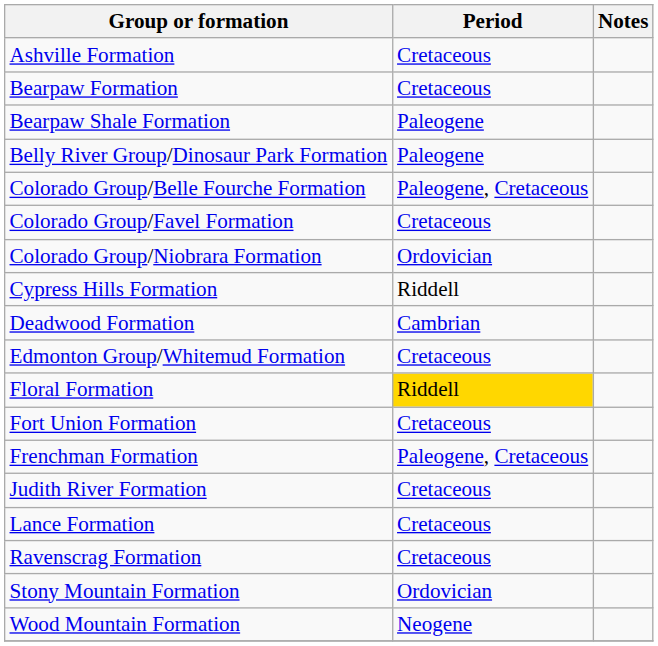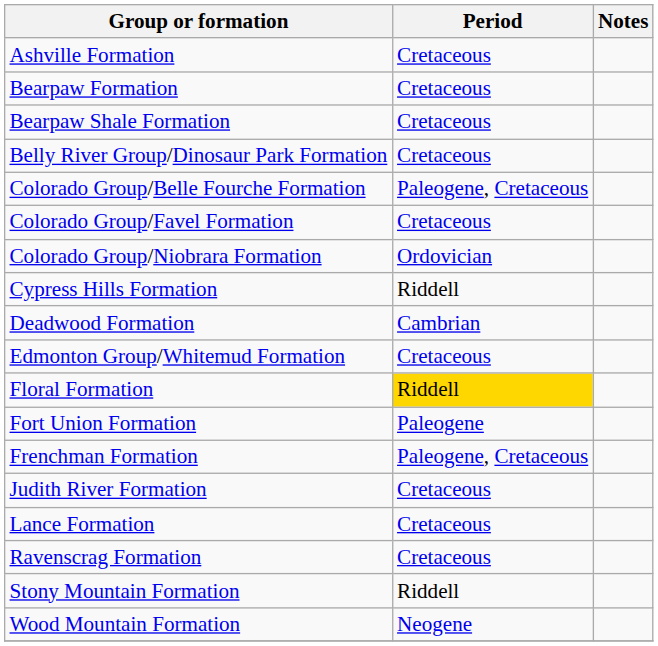 <table class="wikitable sortable">
 <tr>
 <th>Group or formation</th>
 <th>Period</th>
 <th class="unsortable">Notes</th>
 </tr>
 <tr>
 <td><a href='#'>Ashville Formation</a></td>
 <td><a href='#'>Cretaceous</a></td>
 <td></td>
 </tr>
 <tr>
 <td><a href='#'>Bearpaw Formation</a></td>
 <td><a href='#'>Cretaceous</a></td>
 <td></td>
 </tr>
 <tr>
 <td><a href='#'>Bearpaw Shale Formation</a></td>
-<td><a href='#'>Paleogene</a></td>
+<td><a href='#'>Cretaceous</a></td>
 <td></td>
 </tr>
 <tr>
 <td><a href='#'>Belly River Group</a>/<a href='#'>Dinosaur Park Formation</a></td>
-<td><a href='#'>Paleogene</a></td>
+<td><a href='#'>Cretaceous</a></td>
 <td></td>
 </tr>
 <tr>
 <td><a href='#'>Colorado Group</a>/<a href='#'>Belle Fourche Formation</a></td>
 <td><a href='#'>Paleogene</a>, <a href='#'>Cretaceous</a></td>
 <td></td>
 </tr>
 <tr>
 <td><a href='#'>Colorado Group</a>/<a href='#'>Favel Formation</a></td>
 <td><a href='#'>Cretaceous</a></td>
 <td></td>
 </tr>
 <tr>
 <td><a href='#'>Colorado Group</a>/<a href='#'>Niobrara Formation</a></td>
 <td><a href='#'>Ordovician</a></td>
 <td></td>
 </tr>
 <tr>
 <td><a href='#'>Cypress Hills Formation</a></td>
 <td>Riddell</td>
 <td></td>
 </tr>
 <tr>
 <td><a href='#'>Deadwood Formation</a></td>
 <td><a href='#'>Cambrian</a></td>
 <td></td>
 </tr>
 <tr>
 <td><a href='#'>Edmonton Group</a>/<a href='#'>Whitemud Formation</a></td>
 <td><a href='#'>Cretaceous</a></td>
 <td></td>
 </tr>
 <tr>
 <td><a href='#'>Floral Formation</a></td>
 <td style="background: gold;">Riddell</td>
 <td></td>
 </tr>
 <tr>
 <td><a href='#'>Fort Union Formation</a></td>
-<td><a href='#'>Cretaceous</a></td>
+<td><a href='#'>Paleogene</a></td>
 <td></td>
 </tr>
 <tr>
 <td><a href='#'>Frenchman Formation</a></td>
 <td><a href='#'>Paleogene</a>, <a href='#'>Cretaceous</a></td>
 <td></td>
 </tr>
 <tr>
 <td><a href='#'>Judith River Formation</a></td>
 <td><a href='#'>Cretaceous</a></td>
 <td></td>
 </tr>
 <tr>
 <td><a href='#'>Lance Formation</a></td>
 <td><a href='#'>Cretaceous</a></td>
 <td></td>
 </tr>
 <tr>
 <td><a href='#'>Ravenscrag Formation</a></td>
 <td><a href='#'>Cretaceous</a></td>
 <td></td>
 </tr>
 <tr>
 <td><a href='#'>Stony Mountain Formation</a></td>
-<td><a href='#'>Ordovician</a></td>
+<td>Riddell</td>
 <td></td>
 </tr>
 <tr>
 <td><a href='#'>Wood Mountain Formation</a></td>
 <td><a href='#'>Neogene</a></td>
 <td></td>
 </tr>
 <tr>
 </tr>
 </table>
